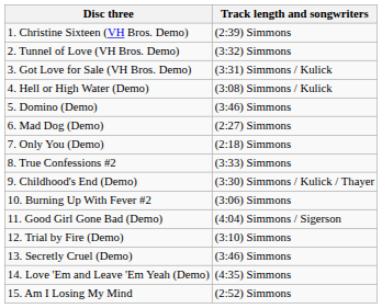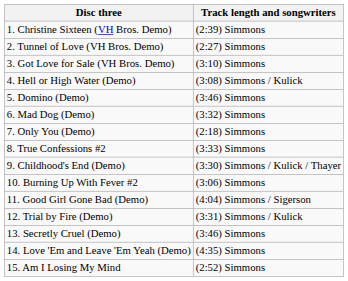 <table class="wikitable">
 <tr>
 <th>Disc three</th>
 <th>Track length and songwriters</th>
 </tr>
 <tr>
 <td>1. Christine Sixteen (<a href='#'>VH</a> Bros. Demo)</td>
 <td>(2:39) Simmons</td>
 </tr>
 <tr>
 <td>2. Tunnel of Love (VH Bros. Demo)</td>
-<td>(3:32) Simmons</td>
+<td>(2:27) Simmons</td>
 </tr>
 <tr>
 <td>3. Got Love for Sale (VH Bros. Demo)</td>
-<td>(3:31) Simmons / Kulick</td>
+<td>(3:10) Simmons</td>
 </tr>
 <tr>
 <td>4. Hell or High Water (Demo)</td>
 <td>(3:08) Simmons / Kulick</td>
 </tr>
 <tr>
 <td>5. Domino (Demo)</td>
 <td>(3:46) Simmons</td>
 </tr>
 <tr>
 <td>6. Mad Dog (Demo)</td>
-<td>(2:27) Simmons</td>
+<td>(3:32) Simmons</td>
 </tr>
 <tr>
 <td>7. Only You (Demo)</td>
 <td>(2:18) Simmons</td>
 </tr>
 <tr>
 <td>8. True Confessions #2</td>
 <td>(3:33) Simmons</td>
 </tr>
 <tr>
 <td>9. Childhood's End (Demo)</td>
 <td>(3:30) Simmons / Kulick / Thayer</td>
 </tr>
 <tr>
 <td>10. Burning Up With Fever #2</td>
 <td>(3:06) Simmons</td>
 </tr>
 <tr>
 <td>11. Good Girl Gone Bad (Demo)</td>
 <td>(4:04) Simmons / Sigerson</td>
 </tr>
 <tr>
 <td>12. Trial by Fire (Demo)</td>
-<td>(3:10) Simmons</td>
+<td>(3:31) Simmons / Kulick</td>
 </tr>
 <tr>
 <td>13. Secretly Cruel (Demo)</td>
 <td>(3:46) Simmons</td>
 </tr>
 <tr>
 <td>14. Love 'Em and Leave 'Em  Yeah (Demo)</td>
 <td>(4:35) Simmons</td>
 </tr>
 <tr>
 <td>15. Am I Losing My Mind</td>
 <td>(2:52) Simmons</td>
 </tr>
 </table>
